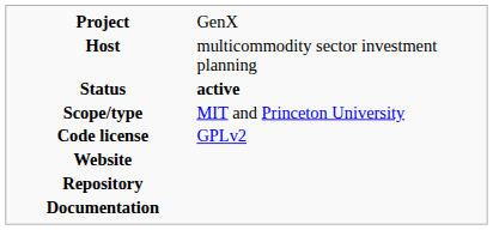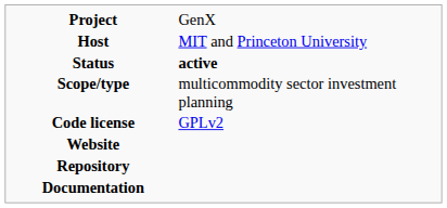 <table class="infobox" style="width: 28em">
 <tr>
 <th style="width: 35%">Project</th>
 <td style="width: 55%">GenX</td>
 </tr>
 <tr>
 <th>Host</th>
-<td>multicommodity sector investment planning</td>
+<td><a href='#'>MIT</a> and <a href='#'>Princeton University</a></td>
 </tr>
 <tr>
 <th>Status</th>
 <td><strong>active</strong></td>
 </tr>
 <tr>
 <th>Scope/type</th>
-<td><a href='#'>MIT</a> and <a href='#'>Princeton University</a></td>
+<td>multicommodity sector investment planning</td>
 </tr>
 <tr>
 <th>Code license</th>
 <td><a href='#'>GPLv2</a></td>
 </tr>
 <tr>
 <th>Website</th>
 <td></td>
 </tr>
 <tr>
 <th>Repository</th>
 <td></td>
 </tr>
 <tr>
 <th>Documentation</th>
 <td></td>
 </tr>
 </table>
